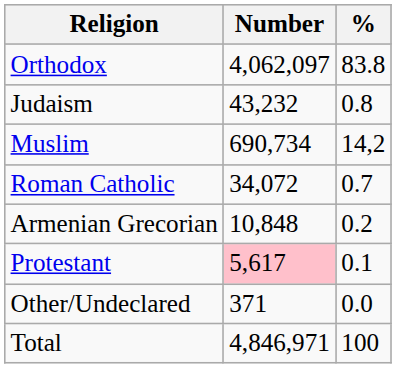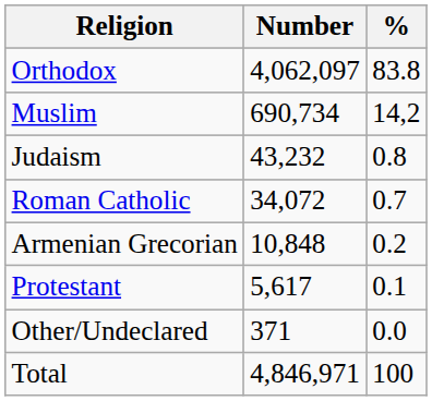 <table class="wikitable">
 <tr>
 <th>Religion</th>
 <th>Number</th>
 <th>%</th>
 </tr>
 <tr>
 <td><a href='#'>Orthodox</a></td>
 <td>4,062,097</td>
 <td>83.8</td>
 </tr>
 <tr>
+<td><a href='#'>Muslim</a></td>
+<td>690,734</td>
+<td>14,2</td>
+</tr>
+<tr>
 <td>Judaism</td>
 <td>43,232</td>
 <td>0.8</td>
-</tr>
-<tr>
-<td><a href='#'>Muslim</a></td>
-<td>690,734</td>
-<td>14,2</td>
 </tr>
 <tr>
 <td><a href='#'>Roman Catholic</a></td>
 <td>34,072</td>
 <td>0.7</td>
 </tr>
 <tr>
 <td>Armenian Grecorian</td>
 <td>10,848</td>
 <td>0.2</td>
 </tr>
 <tr>
 <td><a href='#'>Protestant</a></td>
-<td style="background: pink;">5,617</td>
+<td>5,617</td>
 <td>0.1</td>
 </tr>
 <tr>
 <td>Other/Undeclared</td>
 <td>371</td>
 <td>0.0</td>
 </tr>
 <tr>
 <td>Total</td>
 <td>4,846,971</td>
 <td>100</td>
 </tr>
 </table>
